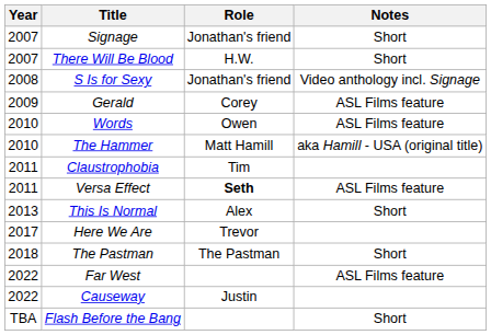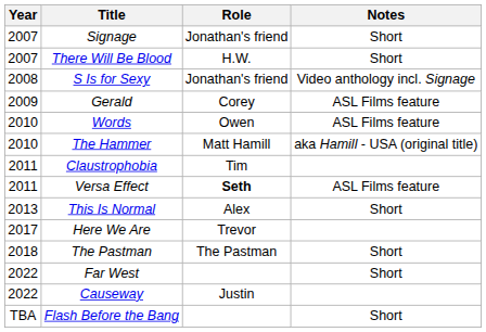 <table class="wikitable" rowspan="5;" style="text-align:center; background:#fff;">
 <tr>
 <th>Year</th>
 <th>Title</th>
 <th>Role</th>
 <th>Notes</th>
 </tr>
 <tr>
 <td>2007</td>
 <td><em>Signage</em></td>
 <td>Jonathan's friend</td>
 <td>Short</td>
 </tr>
 <tr>
 <td>2007</td>
 <td><em><a href='#'>There Will Be Blood</a></em></td>
 <td>H.W.</td>
 <td>Short</td>
 </tr>
 <tr>
 <td>2008</td>
 <td><em><a href='#'>S Is for Sexy</a></em></td>
 <td>Jonathan's friend</td>
 <td>Video anthology incl. <em>Signage</em></td>
 </tr>
 <tr>
 <td>2009</td>
 <td><em>Gerald</em></td>
 <td>Corey</td>
 <td>ASL Films feature</td>
 </tr>
 <tr>
 <td>2010</td>
 <td><em><a href='#'>Words</a></em></td>
 <td>Owen</td>
 <td>ASL Films feature</td>
 </tr>
 <tr>
 <td>2010</td>
 <td><em><a href='#'>The Hammer</a></em></td>
 <td>Matt Hamill</td>
 <td>aka <em>Hamill</em> - USA (original title)</td>
 </tr>
 <tr>
 <td>2011</td>
 <td><em><a href='#'>Claustrophobia</a></em></td>
 <td>Tim</td>
 <td></td>
 </tr>
 <tr>
 <td>2011</td>
 <td><em>Versa Effect</em></td>
 <td><strong>Seth</strong></td>
 <td>ASL Films feature</td>
 </tr>
 <tr>
 <td>2013</td>
 <td><em><a href='#'>This Is Normal</a></em></td>
 <td>Alex</td>
 <td>Short</td>
 </tr>
 <tr>
 <td>2017</td>
 <td><em>Here We Are</em></td>
 <td>Trevor</td>
 <td></td>
 </tr>
 <tr>
 <td>2018</td>
 <td><em>The Pastman</em></td>
 <td>The Pastman</td>
 <td>Short</td>
 </tr>
 <tr>
 <td>2022</td>
 <td><em>Far West</em></td>
 <td></td>
-<td>ASL Films feature</td>
+<td>Short</td>
 </tr>
 <tr>
 <td>2022</td>
 <td><em><a href='#'>Causeway</a></em></td>
 <td>Justin</td>
 <td></td>
 </tr>
 <tr>
 <td>TBA</td>
 <td><em><a href='#'>Flash Before the Bang</a></em></td>
 <td></td>
 <td>Short</td>
 </tr>
 </table>
